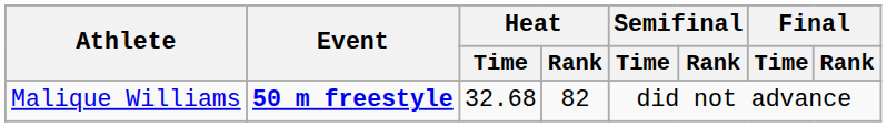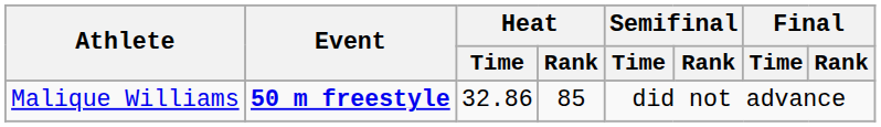 <table class=wikitable style="font-size:90%">
 <tr>
 <th rowspan="2">Athlete</th>
 <th rowspan="2">Event</th>
 <th colspan="2">Heat</th>
 <th colspan="2">Semifinal</th>
 <th colspan="2">Final</th>
 </tr>
 <tr style="font-size:95%">
 <th>Time</th>
 <th>Rank</th>
 <th>Time</th>
 <th>Rank</th>
 <th>Time</th>
 <th>Rank</th>
 </tr>
 <tr align=center>
 <td align=left><a href='#'>Malique Williams</a></td>
 <td align=left><strong><a href='#'>50 m freestyle</a></strong></td>
-<td>32.68</td>
-<td>82</td>
+<td>32.86</td>
+<td>85</td>
 <td colspan=4>did not advance</td>
 </tr>
 </table>
